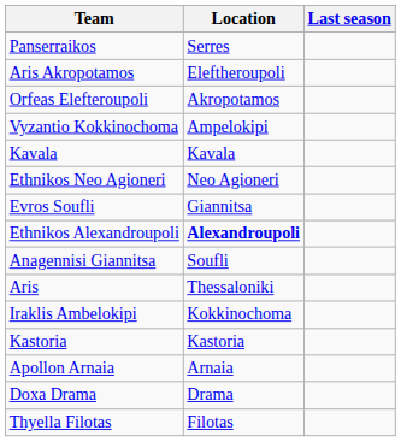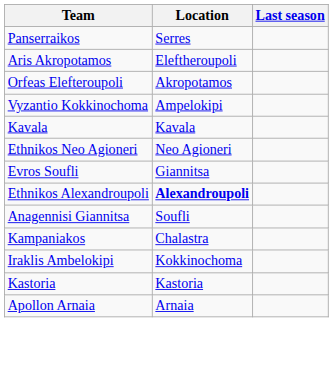 <table class="wikitable sortable">
 <tr>
 <th>Team</th>
 <th>Location</th>
 <th><a href='#'>Last season</a></th>
 </tr>
 <tr>
 <td><a href='#'>Panserraikos</a></td>
 <td><a href='#'>Serres</a></td>
 <td></td>
 </tr>
 <tr>
 <td><a href='#'>Aris Akropotamos</a></td>
 <td><a href='#'>Eleftheroupoli</a></td>
 <td></td>
 </tr>
 <tr>
 <td><a href='#'>Orfeas Elefteroupoli</a></td>
 <td><a href='#'>Akropotamos</a></td>
 <td></td>
 </tr>
 <tr>
 <td><a href='#'>Vyzantio Kokkinochoma</a></td>
 <td><a href='#'>Ampelokipi</a></td>
 <td></td>
 </tr>
 <tr>
 <td><a href='#'>Kavala</a></td>
 <td><a href='#'>Kavala</a></td>
 <td></td>
 </tr>
 <tr>
 <td><a href='#'>Ethnikos Neo Agioneri</a></td>
 <td><a href='#'>Neo Agioneri</a></td>
 <td></td>
 </tr>
 <tr>
 <td><a href='#'>Evros Soufli</a></td>
 <td><a href='#'>Giannitsa</a></td>
 <td></td>
 </tr>
 <tr>
 <td><a href='#'>Ethnikos Alexandroupoli</a></td>
 <td><strong><a href='#'>Alexandroupoli</a></strong></td>
 <td></td>
 </tr>
 <tr>
 <td><a href='#'>Anagennisi Giannitsa</a></td>
 <td><a href='#'>Soufli</a></td>
 <td></td>
 </tr>
 <tr>
-<td><a href='#'>Aris</a></td>
-<td><a href='#'>Thessaloniki</a></td>
+<td><a href='#'>Kampaniakos</a></td>
+<td><a href='#'>Chalastra</a></td>
 <td></td>
 </tr>
 <tr>
 <td><a href='#'>Iraklis Ambelokipi</a></td>
 <td><a href='#'>Kokkinochoma</a></td>
 <td></td>
 </tr>
 <tr>
 <td><a href='#'>Kastoria</a></td>
 <td><a href='#'>Kastoria</a></td>
 <td></td>
 </tr>
 <tr>
 <td><a href='#'>Apollon Arnaia</a></td>
 <td><a href='#'>Arnaia</a></td>
 <td></td>
 </tr>
-<tr>
-<td><a href='#'>Doxa Drama</a></td>
-<td><a href='#'>Drama</a></td>
-<td></td>
-</tr>
-<tr>
-<td><a href='#'>Thyella Filotas</a></td>
-<td><a href='#'>Filotas</a></td>
-<td></td>
-</tr>
 </table>
